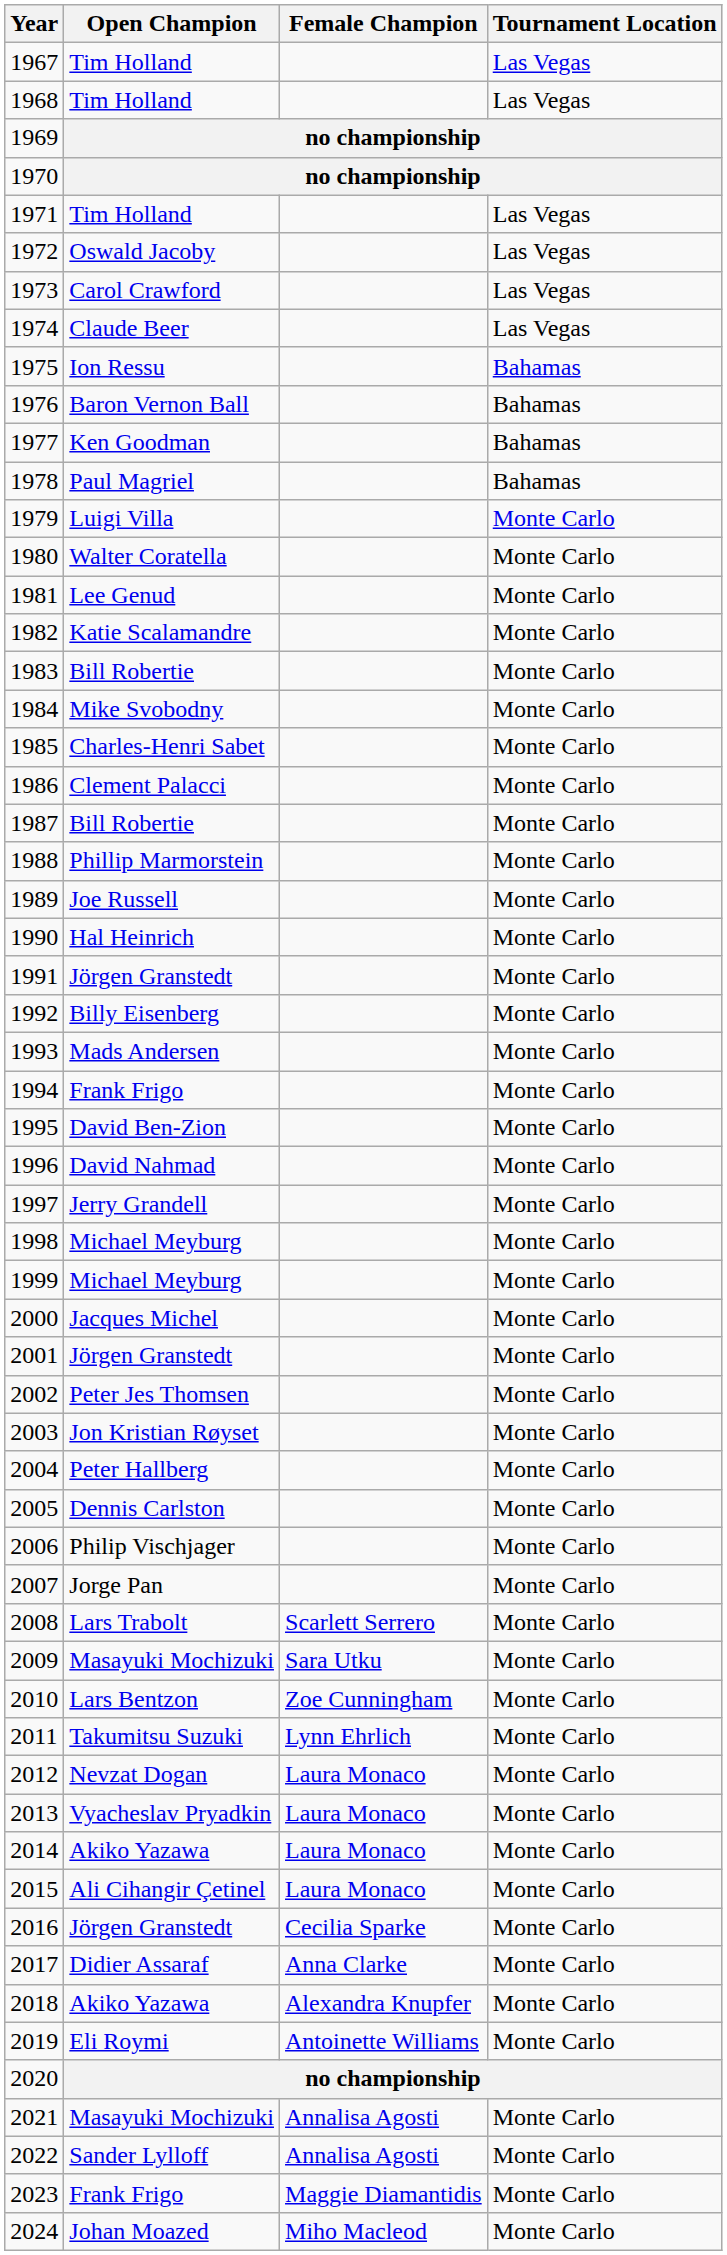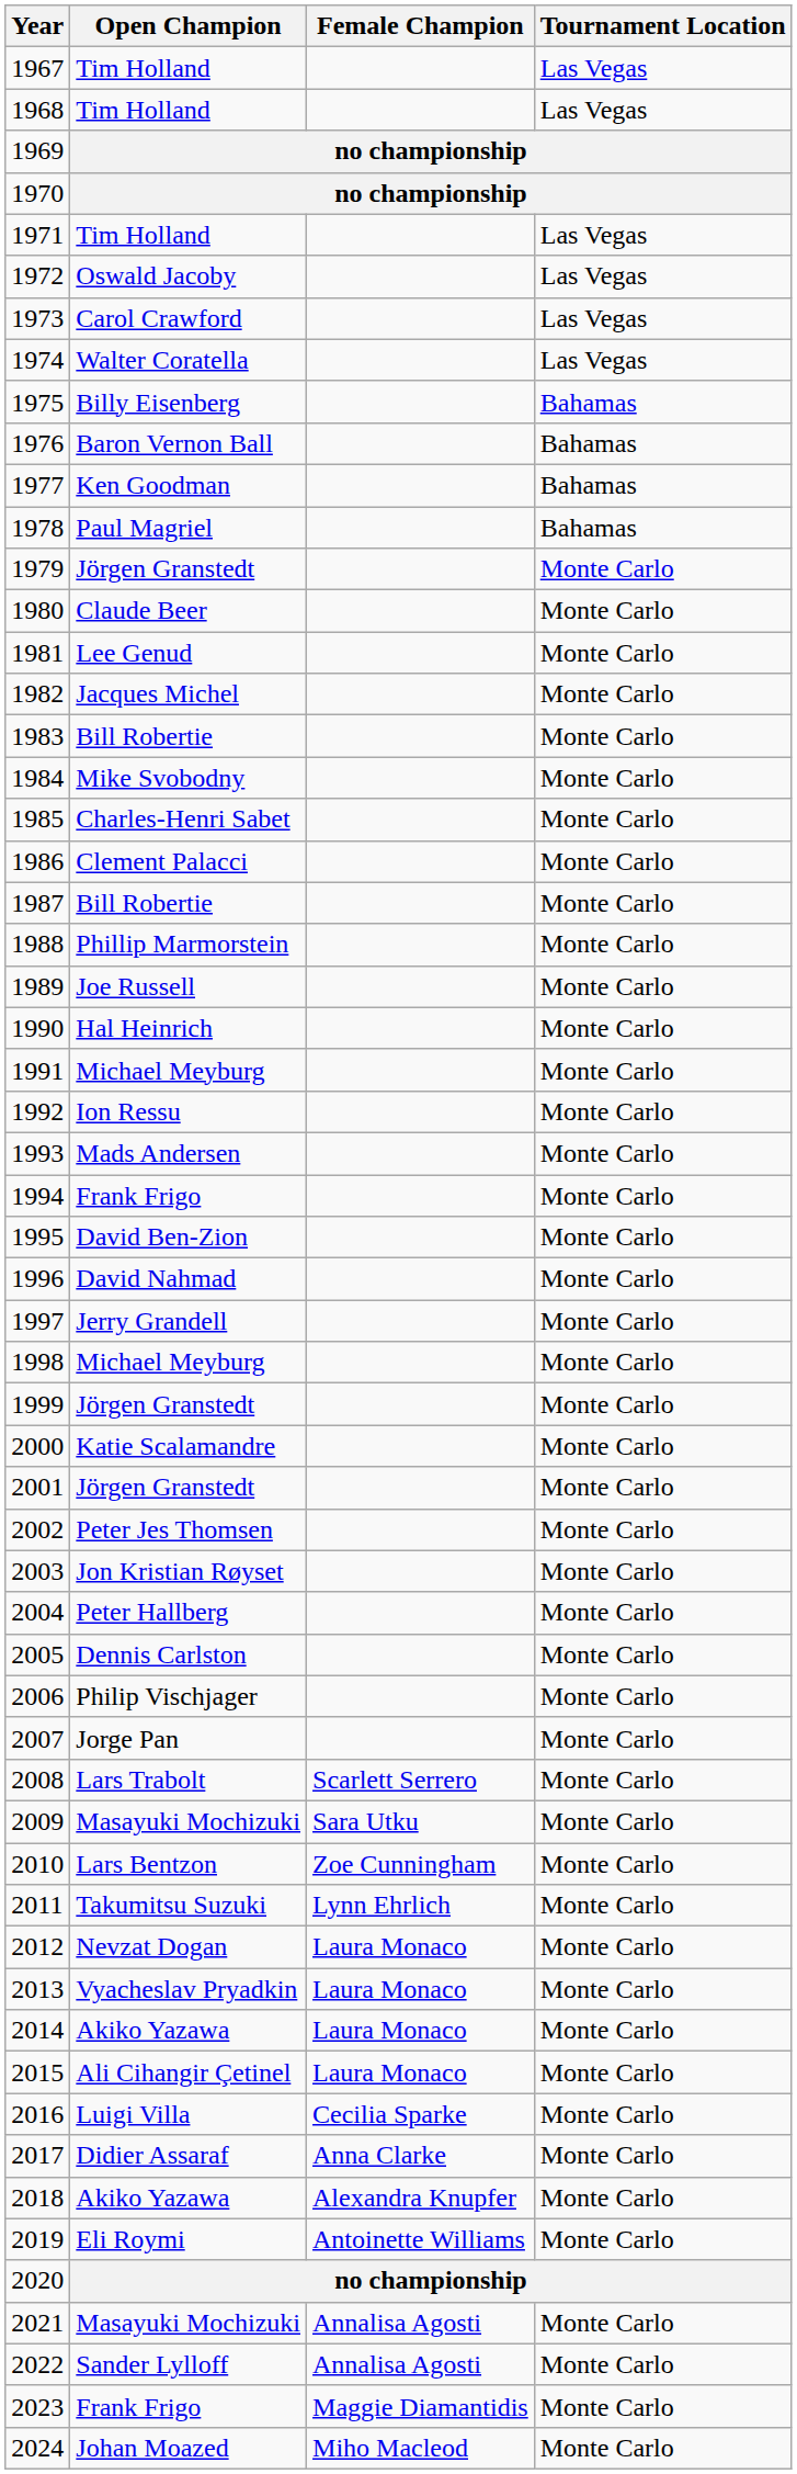 <table class="wikitable sortable">
 <tr>
 <th class="unsortable">Year</th>
 <th>Open Champion</th>
 <th>Female Champion</th>
 <th>Tournament Location</th>
 </tr>
 <tr>
 <td>1967</td>
 <td> <a href='#'>Tim Holland</a></td>
 <td></td>
 <td><a href='#'>Las Vegas</a></td>
 </tr>
 <tr>
 <td>1968</td>
 <td> <a href='#'>Tim Holland</a></td>
 <td></td>
 <td>Las Vegas</td>
 </tr>
 <tr>
 <td>1969</td>
 <th colspan=4>no championship</th>
 </tr>
 <tr>
 <td>1970</td>
 <th colspan=4>no championship</th>
 </tr>
 <tr>
 <td>1971</td>
 <td> <a href='#'>Tim Holland</a></td>
 <td></td>
 <td>Las Vegas</td>
 </tr>
 <tr>
 <td>1972</td>
 <td> <a href='#'>Oswald Jacoby</a></td>
 <td></td>
 <td>Las Vegas</td>
 </tr>
 <tr>
 <td>1973</td>
 <td> <a href='#'>Carol Crawford</a></td>
 <td></td>
 <td>Las Vegas</td>
 </tr>
 <tr>
 <td>1974</td>
-<td> <a href='#'>Claude Beer</a></td>
+<td> <a href='#'>Walter Coratella</a></td>
 <td></td>
 <td>Las Vegas</td>
 </tr>
 <tr>
 <td>1975</td>
-<td> <a href='#'>Ion Ressu</a></td>
+<td> <a href='#'>Billy Eisenberg</a></td>
 <td></td>
 <td><a href='#'>Bahamas</a></td>
 </tr>
 <tr>
 <td>1976</td>
 <td> <a href='#'>Baron Vernon Ball</a></td>
 <td></td>
 <td>Bahamas</td>
 </tr>
 <tr>
 <td>1977</td>
 <td> <a href='#'>Ken Goodman</a></td>
 <td></td>
 <td>Bahamas</td>
 </tr>
 <tr>
 <td>1978</td>
 <td> <a href='#'>Paul Magriel</a></td>
 <td></td>
 <td>Bahamas</td>
 </tr>
 <tr>
 <td>1979</td>
-<td> <a href='#'>Luigi Villa</a></td>
+<td> <a href='#'>Jörgen Granstedt</a></td>
 <td></td>
 <td><a href='#'>Monte Carlo</a></td>
 </tr>
 <tr>
 <td>1980</td>
-<td> <a href='#'>Walter Coratella</a></td>
+<td> <a href='#'>Claude Beer</a></td>
 <td></td>
 <td>Monte Carlo</td>
 </tr>
 <tr>
 <td>1981</td>
 <td> <a href='#'>Lee Genud</a></td>
 <td></td>
 <td>Monte Carlo</td>
 </tr>
 <tr>
 <td>1982</td>
-<td> <a href='#'>Katie Scalamandre</a></td>
+<td> <a href='#'>Jacques Michel</a></td>
 <td></td>
 <td>Monte Carlo</td>
 </tr>
 <tr>
 <td>1983</td>
 <td> <a href='#'>Bill Robertie</a></td>
 <td></td>
 <td>Monte Carlo</td>
 </tr>
 <tr>
 <td>1984</td>
 <td> <a href='#'>Mike Svobodny</a></td>
 <td></td>
 <td>Monte Carlo</td>
 </tr>
 <tr>
 <td>1985</td>
 <td> <a href='#'>Charles-Henri Sabet</a></td>
 <td></td>
 <td>Monte Carlo</td>
 </tr>
 <tr>
 <td>1986</td>
 <td> <a href='#'>Clement Palacci</a></td>
 <td></td>
 <td>Monte Carlo</td>
 </tr>
 <tr>
 <td>1987</td>
 <td> <a href='#'>Bill Robertie</a></td>
 <td></td>
 <td>Monte Carlo</td>
 </tr>
 <tr>
 <td>1988</td>
 <td> <a href='#'>Phillip Marmorstein</a></td>
 <td></td>
 <td>Monte Carlo</td>
 </tr>
 <tr>
 <td>1989</td>
 <td> <a href='#'>Joe Russell</a></td>
 <td></td>
 <td>Monte Carlo</td>
 </tr>
 <tr>
 <td>1990</td>
 <td> <a href='#'>Hal Heinrich</a></td>
 <td></td>
 <td>Monte Carlo</td>
 </tr>
 <tr>
 <td>1991</td>
-<td> <a href='#'>Jörgen Granstedt</a></td>
+<td> <a href='#'>Michael Meyburg</a></td>
 <td></td>
 <td>Monte Carlo</td>
 </tr>
 <tr>
 <td>1992</td>
-<td> <a href='#'>Billy Eisenberg</a></td>
+<td> <a href='#'>Ion Ressu</a></td>
 <td></td>
 <td>Monte Carlo</td>
 </tr>
 <tr>
 <td>1993</td>
 <td> <a href='#'>Mads Andersen</a></td>
 <td></td>
 <td>Monte Carlo</td>
 </tr>
 <tr>
 <td>1994</td>
 <td> <a href='#'>Frank Frigo</a></td>
 <td></td>
 <td>Monte Carlo</td>
 </tr>
 <tr>
 <td>1995</td>
 <td> <a href='#'>David Ben-Zion</a></td>
 <td></td>
 <td>Monte Carlo</td>
 </tr>
 <tr>
 <td>1996</td>
 <td> <a href='#'>David Nahmad</a></td>
 <td></td>
 <td>Monte Carlo</td>
 </tr>
 <tr>
 <td>1997</td>
 <td> <a href='#'>Jerry Grandell</a></td>
 <td></td>
 <td>Monte Carlo</td>
 </tr>
 <tr>
 <td>1998</td>
 <td> <a href='#'>Michael Meyburg</a></td>
 <td></td>
 <td>Monte Carlo</td>
 </tr>
 <tr>
 <td>1999</td>
-<td> <a href='#'>Michael Meyburg</a></td>
+<td> <a href='#'>Jörgen Granstedt</a></td>
 <td></td>
 <td>Monte Carlo</td>
 </tr>
 <tr>
 <td>2000</td>
-<td> <a href='#'>Jacques Michel</a></td>
+<td> <a href='#'>Katie Scalamandre</a></td>
 <td></td>
 <td>Monte Carlo</td>
 </tr>
 <tr>
 <td>2001</td>
 <td> <a href='#'>Jörgen Granstedt</a></td>
 <td></td>
 <td>Monte Carlo</td>
 </tr>
 <tr>
 <td>2002</td>
 <td> <a href='#'>Peter Jes Thomsen</a></td>
 <td></td>
 <td>Monte Carlo</td>
 </tr>
 <tr>
 <td>2003</td>
 <td> <a href='#'>Jon Kristian Røyset</a></td>
 <td></td>
 <td>Monte Carlo</td>
 </tr>
 <tr>
 <td>2004</td>
 <td> <a href='#'>Peter Hallberg</a></td>
 <td></td>
 <td>Monte Carlo</td>
 </tr>
 <tr>
 <td>2005</td>
 <td> <a href='#'>Dennis Carlston</a></td>
 <td></td>
 <td>Monte Carlo</td>
 </tr>
 <tr>
 <td>2006</td>
 <td> Philip Vischjager</td>
 <td></td>
 <td>Monte Carlo</td>
 </tr>
 <tr>
 <td>2007</td>
 <td> Jorge Pan</td>
 <td></td>
 <td>Monte Carlo</td>
 </tr>
 <tr>
 <td>2008</td>
 <td> <a href='#'>Lars Trabolt</a></td>
 <td> <a href='#'>Scarlett Serrero</a></td>
 <td>Monte Carlo</td>
 </tr>
 <tr>
 <td>2009</td>
 <td> <a href='#'>Masayuki Mochizuki</a></td>
 <td> <a href='#'>Sara Utku</a></td>
 <td>Monte Carlo</td>
 </tr>
 <tr>
 <td>2010</td>
 <td> <a href='#'>Lars Bentzon</a></td>
 <td> <a href='#'>Zoe Cunningham</a></td>
 <td>Monte Carlo</td>
 </tr>
 <tr>
 <td>2011</td>
 <td> <a href='#'>Takumitsu Suzuki</a></td>
 <td> <a href='#'>Lynn Ehrlich</a></td>
 <td>Monte Carlo</td>
 </tr>
 <tr>
 <td>2012</td>
 <td> <a href='#'>Nevzat Dogan</a></td>
 <td> <a href='#'>Laura Monaco</a></td>
 <td>Monte Carlo</td>
 </tr>
 <tr>
 <td>2013</td>
 <td> <a href='#'>Vyacheslav Pryadkin</a></td>
 <td> <a href='#'>Laura Monaco</a></td>
 <td>Monte Carlo</td>
 </tr>
 <tr>
 <td>2014</td>
 <td> <a href='#'>Akiko Yazawa</a></td>
 <td> <a href='#'>Laura Monaco</a></td>
 <td>Monte Carlo</td>
 </tr>
 <tr>
 <td>2015</td>
 <td> <a href='#'>Ali Cihangir Çetinel</a></td>
 <td> <a href='#'>Laura Monaco</a></td>
 <td>Monte Carlo</td>
 </tr>
 <tr>
 <td>2016</td>
-<td> <a href='#'>Jörgen Granstedt</a></td>
+<td> <a href='#'>Luigi Villa</a></td>
 <td> <a href='#'>Cecilia Sparke</a></td>
 <td>Monte Carlo</td>
 </tr>
 <tr>
 <td>2017</td>
 <td> <a href='#'>Didier Assaraf</a></td>
 <td> <a href='#'>Anna Clarke</a></td>
 <td>Monte Carlo</td>
 </tr>
 <tr>
 <td>2018</td>
 <td> <a href='#'>Akiko Yazawa</a></td>
 <td> <a href='#'>Alexandra Knupfer</a></td>
 <td>Monte Carlo</td>
 </tr>
 <tr>
 <td>2019</td>
 <td> <a href='#'>Eli Roymi</a></td>
 <td> <a href='#'>Antoinette Williams</a></td>
 <td>Monte Carlo</td>
 </tr>
 <tr>
 <td>2020</td>
 <th colspan=4>no championship</th>
 </tr>
 <tr>
 <td>2021</td>
 <td> <a href='#'>Masayuki Mochizuki</a></td>
 <td> <a href='#'>Annalisa Agosti</a></td>
 <td>Monte Carlo</td>
 </tr>
 <tr>
 <td>2022</td>
 <td> <a href='#'>Sander Lylloff</a></td>
 <td> <a href='#'>Annalisa Agosti</a></td>
 <td>Monte Carlo</td>
 </tr>
 <tr>
 <td>2023</td>
 <td> <a href='#'>Frank Frigo</a></td>
 <td> <a href='#'>Maggie Diamantidis</a></td>
 <td>Monte Carlo</td>
 </tr>
 <tr>
 <td>2024</td>
 <td> <a href='#'>Johan Moazed</a></td>
 <td> <a href='#'>Miho Macleod</a></td>
 <td>Monte Carlo</td>
 </tr>
 </table>
